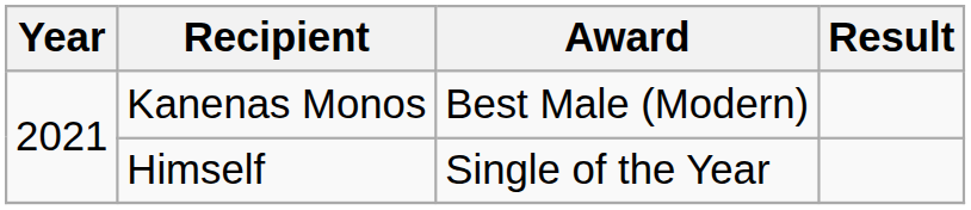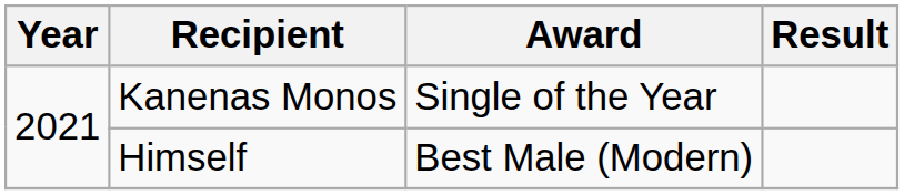 <table class="wikitable">
 <tr>
 <th>Year</th>
 <th>Recipient</th>
 <th>Award</th>
 <th>Result</th>
 </tr>
 <tr>
 <td rowspan="2">2021</td>
 <td>Kanenas Monos</td>
-<td>Best Male (Modern)</td>
+<td>Single of the Year</td>
 <td></td>
 </tr>
 <tr>
 <td>Himself</td>
-<td>Single of the Year</td>
+<td>Best Male (Modern)</td>
 <td></td>
 </tr>
 <tr>
 </tr>
 </table>
